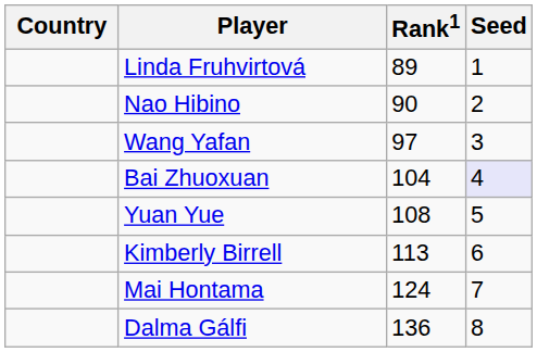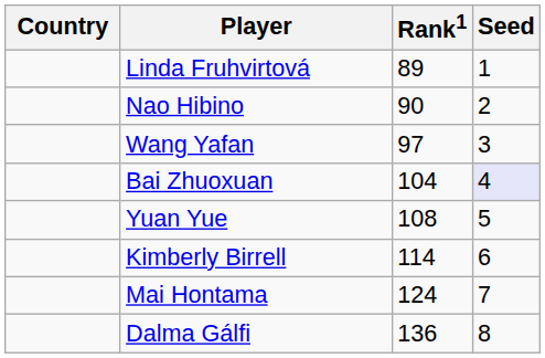 <table class="sortable wikitable">
 <tr>
 <th width="70">Country</th>
 <th width="175">Player</th>
 <th>Rank<sup>1</sup></th>
 <th>Seed</th>
 </tr>
 <tr>
 <td></td>
 <td><a href='#'>Linda Fruhvirtová</a></td>
 <td>89</td>
 <td>1</td>
 </tr>
 <tr>
 <td></td>
 <td><a href='#'>Nao Hibino</a></td>
 <td>90</td>
 <td>2</td>
 </tr>
 <tr>
 <td></td>
 <td><a href='#'>Wang Yafan</a></td>
 <td>97</td>
 <td>3</td>
 </tr>
 <tr>
 <td></td>
 <td><a href='#'>Bai Zhuoxuan</a></td>
 <td>104</td>
 <td style="background: lavender;">4</td>
 </tr>
 <tr>
 <td></td>
 <td><a href='#'>Yuan Yue</a></td>
 <td>108</td>
 <td>5</td>
 </tr>
 <tr>
 <td></td>
 <td><a href='#'>Kimberly Birrell</a></td>
-<td>113</td>
+<td>114</td>
 <td>6</td>
 </tr>
 <tr>
 <td></td>
 <td><a href='#'>Mai Hontama</a></td>
 <td>124</td>
 <td>7</td>
 </tr>
 <tr>
 <td></td>
 <td><a href='#'>Dalma Gálfi</a></td>
 <td>136</td>
 <td>8</td>
 </tr>
 </table>
